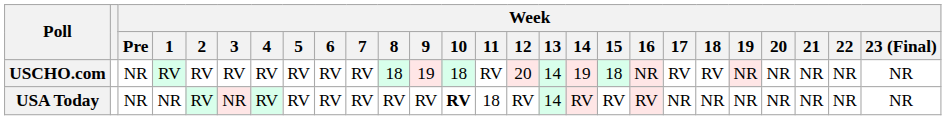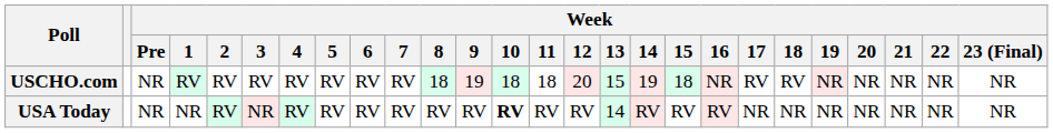 <table class="wikitable" style="white-space:nowrap;">
 <tr>
 <th scope="col" width="100" rowspan="2">Poll</th>
 <th rowspan="2"></th>
 <th colspan="25">Week</th>
 </tr>
 <tr>
 <th scope="col" width="30">Pre</th>
 <th scope="col" width="30">1</th>
 <th scope="col" width="30">2</th>
 <th scope="col" width="30">3</th>
 <th scope="col" width="30">4</th>
 <th scope="col" width="30">5</th>
 <th scope="col" width="30">6</th>
 <th scope="col" width="30">7</th>
 <th scope="col" width="30">8</th>
 <th scope="col" width="30">9</th>
 <th scope="col" width="30">10</th>
 <th scope="col" width="30">11</th>
 <th scope="col" width="30">12</th>
 <th scope="col" width="30">13</th>
 <th scope="col" width="30">14</th>
 <th scope="col" width="30">15</th>
 <th scope="col" width="30">16</th>
 <th scope="col" width="30">17</th>
 <th scope="col" width="30">18</th>
 <th scope="col" width="30">19</th>
 <th scope="col" width="30">20</th>
 <th scope="col" width="30">21</th>
 <th scope="col" width="30">22</th>
 <th scope="col" width="30">23 (Final)</th>
 </tr>
 <tr style="text-align:center;">
 <th>USCHO.com</th>
 <td bgcolor=FFFFFF></td>
 <td bgcolor=FFFFFF>NR</td>
 <td bgcolor=D8FFEB>RV</td>
 <td bgcolor=FFFFFF>RV</td>
 <td bgcolor=FFFFFF>RV</td>
 <td bgcolor=FFFFFF>RV</td>
 <td bgcolor=FFFFFF>RV</td>
 <td bgcolor=FFFFFF>RV</td>
 <td bgcolor=FFFFFF>RV</td>
 <td bgcolor=D8FFEB>18</td>
 <td bgcolor=FFE6E6>19</td>
 <td bgcolor=D8FFEB>18</td>
-<td bgcolor=FFFFFF>RV</td>
+<td bgcolor=FFFFFF>18</td>
 <td bgcolor=FFE6E6>20</td>
-<td bgcolor=D8FFEB>14</td>
+<td bgcolor=D8FFEB>15</td>
 <td bgcolor=FFE6E6>19</td>
 <td bgcolor=D8FFEB>18</td>
 <td bgcolor=FFE6E6>NR</td>
 <td bgcolor=FFFFFF>RV</td>
 <td bgcolor=FFFFFF>RV</td>
 <td bgcolor=FFE6E6>NR</td>
 <td bgcolor=FFFFFF>NR</td>
 <td bgcolor=FFFFFF>NR</td>
 <td bgcolor=FFFFFF>NR</td>
 <td bgcolor=FFFFFF>NR</td>
 </tr>
 <tr style="text-align:center;">
 <th>USA Today</th>
 <td bgcolor=FFFFFF></td>
 <td bgcolor=FFFFFF>NR</td>
 <td bgcolor=FFFFFF>NR</td>
 <td bgcolor=D8FFEB>RV</td>
 <td bgcolor=FFE6E6>NR</td>
 <td bgcolor=D8FFEB>RV</td>
 <td bgcolor=FFFFFF>RV</td>
 <td bgcolor=FFFFFF>RV</td>
 <td bgcolor=FFFFFF>RV</td>
 <td bgcolor=FFFFFF>RV</td>
 <td bgcolor=FFFFFF>RV</td>
 <td bgcolor=FFFFFF><strong>RV</strong></td>
-<td bgcolor=FFFFFF>18</td>
+<td bgcolor=FFFFFF>RV</td>
 <td bgcolor=FFFFFF>RV</td>
 <td bgcolor=D8FFEB>14</td>
 <td bgcolor=FFE6E6>RV</td>
 <td bgcolor=FFFFFF>RV</td>
 <td bgcolor=FFE6E6>RV</td>
 <td bgcolor=FFFFFF>NR</td>
 <td bgcolor=FFFFFF>NR</td>
 <td bgcolor=FFFFFF>NR</td>
 <td bgcolor=FFFFFF>NR</td>
 <td bgcolor=FFFFFF>NR</td>
 <td bgcolor=FFFFFF>NR</td>
 <td bgcolor=FFFFFF>NR</td>
 </tr>
 </table>
